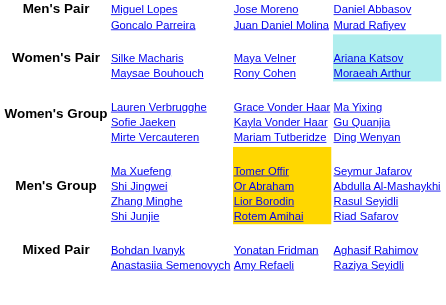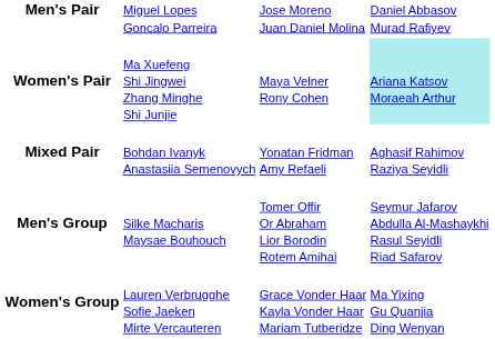 <table>
 <tr>
 <th scope=row>Men's Pair</th>
 <td><br><small><a href='#'>Miguel Lopes</a><br><a href='#'>Goncalo Parreira</a></small></td>
 <td><br><small><a href='#'>Jose Moreno</a><br><a href='#'>Juan Daniel Molina</a></small></td>
 <td><br><small><a href='#'>Daniel Abbasov</a><br><a href='#'>Murad Rafiyev</a></small></td>
 </tr>
 <tr>
 <th scope=row>Women's Pair</th>
-<td><br><small><a href='#'>Silke Macharis</a><br><a href='#'>Maysae Bouhouch</a></small></td>
+<td><br><small><a href='#'>Ma Xuefeng</a><br><a href='#'>Shi Jingwei</a><br><a href='#'>Zhang Minghe</a><br><a href='#'>Shi Junjie</a></small></td>
 <td><br><small><a href='#'>Maya Velner</a><br><a href='#'>Rony Cohen</a></small></td>
 <td style="background: paleturquoise;"><br><small><a href='#'>Ariana Katsov</a><br><a href='#'>Moraeah Arthur</a></small></td>
+</tr>
+<tr>
+<th scope=row>Mixed Pair</th>
+<td><br><small><a href='#'>Bohdan Ivanyk</a><br><a href='#'>Anastasiia Semenovych</a></small></td>
+<td><br><small><a href='#'>Yonatan Fridman</a><br><a href='#'>Amy Refaeli</a></small></td>
+<td><br><small><a href='#'>Aghasif Rahimov</a><br><a href='#'>Raziya Seyidli</a></small></td>
+</tr>
+<tr>
+<th scope=row>Men's Group</th>
+<td><br><small><a href='#'>Silke Macharis</a><br><a href='#'>Maysae Bouhouch</a></small></td>
+<td><br><small><a href='#'>Tomer Offir</a><br><a href='#'>Or Abraham</a><br><a href='#'>Lior Borodin</a><br><a href='#'>Rotem Amihai</a></small></td>
+<td><br><small><a href='#'>Seymur Jafarov</a><br><a href='#'>Abdulla Al-Mashaykhi</a><br><a href='#'>Rasul Seyidli</a><br><a href='#'>Riad Safarov</a></small></td>
 </tr>
 <tr>
 <th scope=row>Women's Group</th>
 <td><br><small><a href='#'>Lauren Verbrugghe</a><br><a href='#'>Sofie Jaeken</a><br><a href='#'>Mirte Vercauteren</a></small></td>
 <td><br><small><a href='#'>Grace Vonder Haar</a><br><a href='#'>Kayla Vonder Haar</a><br><a href='#'>Mariam Tutberidze</a></small></td>
 <td><br><small><a href='#'>Ma Yixing</a><br><a href='#'>Gu Quanjia</a><br><a href='#'>Ding Wenyan</a></small></td>
 </tr>
-<tr>
-<th scope=row>Men's Group</th>
-<td><br><small><a href='#'>Ma Xuefeng</a><br><a href='#'>Shi Jingwei</a><br><a href='#'>Zhang Minghe</a><br><a href='#'>Shi Junjie</a></small></td>
-<td style="background: gold;"><br><small><a href='#'>Tomer Offir</a><br><a href='#'>Or Abraham</a><br><a href='#'>Lior Borodin</a><br><a href='#'>Rotem Amihai</a></small></td>
-<td><br><small><a href='#'>Seymur Jafarov</a><br><a href='#'>Abdulla Al-Mashaykhi</a><br><a href='#'>Rasul Seyidli</a><br><a href='#'>Riad Safarov</a></small></td>
-</tr>
-<tr>
-<th scope=row>Mixed Pair</th>
-<td><br><small><a href='#'>Bohdan Ivanyk</a><br><a href='#'>Anastasiia Semenovych</a></small></td>
-<td><br><small><a href='#'>Yonatan Fridman</a><br><a href='#'>Amy Refaeli</a></small></td>
-<td><br><small><a href='#'>Aghasif Rahimov</a><br><a href='#'>Raziya Seyidli</a></small></td>
-</tr>
 </table>
